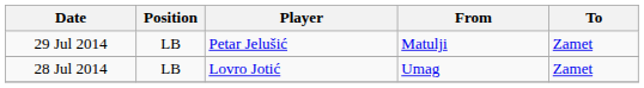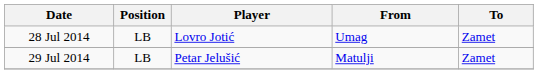 <table class="wikitable" style="font-size: 95%; text-align: center;">
 <tr>
 <th width=120>Date</th>
 <th width=60>Position</th>
 <th width=180>Player</th>
 <th width=140>From</th>
 <th width=80>To</th>
+</tr>
+<tr>
+<td>28 Jul 2014</td>
+<td>LB</td>
+<td style="text-align:left;"> <a href='#'>Lovro Jotić</a></td>
+<td style="text-align:left;"> <a href='#'>Umag</a></td>
+<td style="text-align:left;"><a href='#'>Zamet</a></td>
+</tr>
+<tr>
 </tr>
 <tr>
 <td>29 Jul 2014</td>
 <td>LB</td>
 <td style="text-align:left;"> <a href='#'>Petar Jelušić</a></td>
 <td style="text-align:left;"> <a href='#'>Matulji</a></td>
 <td style="text-align:left;"><a href='#'>Zamet</a></td>
 </tr>
 <tr>
 </tr>
-<tr>
-<td>28 Jul 2014</td>
-<td>LB</td>
-<td style="text-align:left;"> <a href='#'>Lovro Jotić</a></td>
-<td style="text-align:left;"> <a href='#'>Umag</a></td>
-<td style="text-align:left;"><a href='#'>Zamet</a></td>
-</tr>
-<tr>
-</tr>
 </table>
